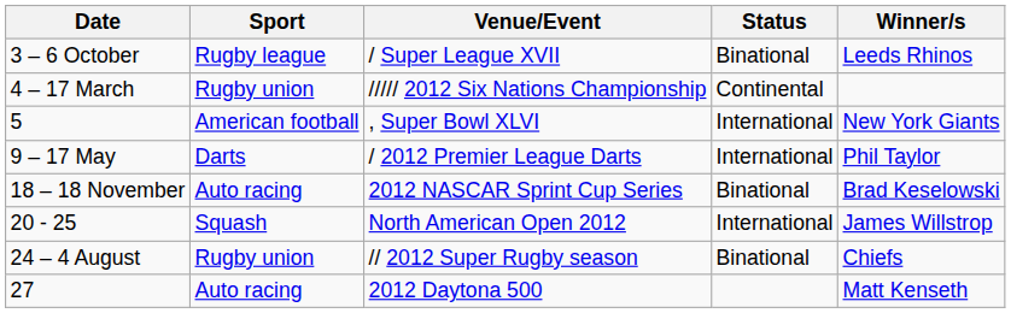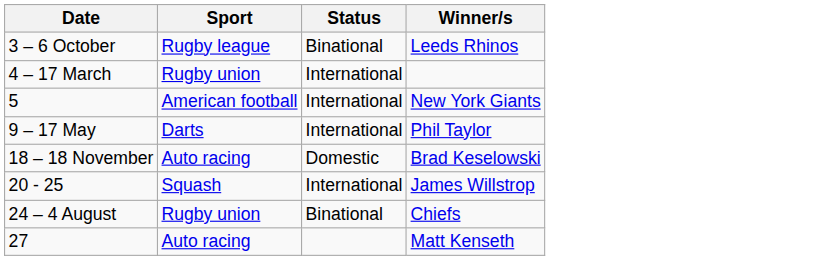 <table class="wikitable sortable">
 <tr>
 <th>Date</th>
 <th>Sport</th>
-<th>Venue/Event</th>
 <th>Status</th>
 <th>Winner/s</th>
 </tr>
 <tr>
 <td>3 – 6 October</td>
 <td><a href='#'>Rugby league</a></td>
-<td>/ <a href='#'>Super League XVII</a></td>
 <td>Binational</td>
 <td> <a href='#'>Leeds Rhinos</a></td>
 </tr>
 <tr>
 <td>4 – 17 March</td>
 <td><a href='#'>Rugby union</a></td>
-<td>///// <a href='#'>2012 Six Nations Championship</a></td>
-<td>Continental</td>
+<td>International</td>
 <td></td>
 </tr>
 <tr>
 <td>5</td>
 <td><a href='#'>American football</a></td>
-<td>, <a href='#'>Super Bowl XLVI</a></td>
 <td>International</td>
 <td> <a href='#'>New York Giants</a></td>
 </tr>
 <tr>
 <td>9 – 17 May</td>
 <td><a href='#'>Darts</a></td>
-<td>/ <a href='#'>2012 Premier League Darts</a></td>
 <td>International</td>
 <td> <a href='#'>Phil Taylor</a></td>
 </tr>
 <tr>
 <td>18 – 18 November</td>
 <td><a href='#'>Auto racing</a></td>
-<td> <a href='#'>2012 NASCAR Sprint Cup Series</a></td>
-<td>Binational</td>
+<td>Domestic</td>
 <td> <a href='#'>Brad Keselowski</a></td>
 </tr>
 <tr>
 <td>20 - 25</td>
 <td><a href='#'>Squash</a></td>
-<td> <a href='#'>North American Open 2012</a></td>
 <td>International</td>
 <td> <a href='#'>James Willstrop</a></td>
 </tr>
 <tr>
 <td>24 – 4 August</td>
 <td><a href='#'>Rugby union</a></td>
-<td>// <a href='#'>2012 Super Rugby season</a></td>
 <td>Binational</td>
 <td> <a href='#'>Chiefs</a></td>
 </tr>
 <tr>
 <td>27</td>
 <td><a href='#'>Auto racing</a></td>
-<td> <a href='#'>2012 Daytona 500</a></td>
 <td></td>
 <td> <a href='#'>Matt Kenseth</a></td>
 </tr>
 </table>
